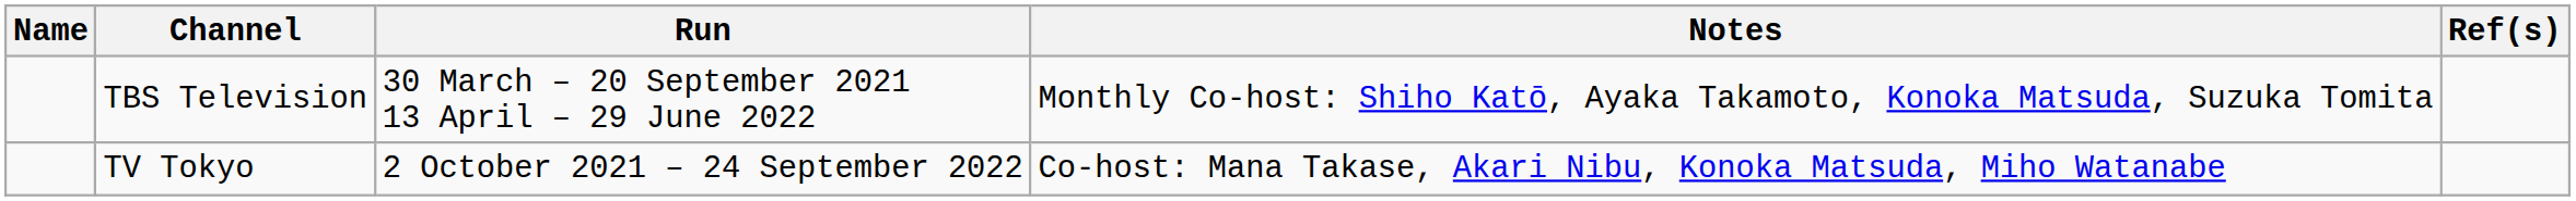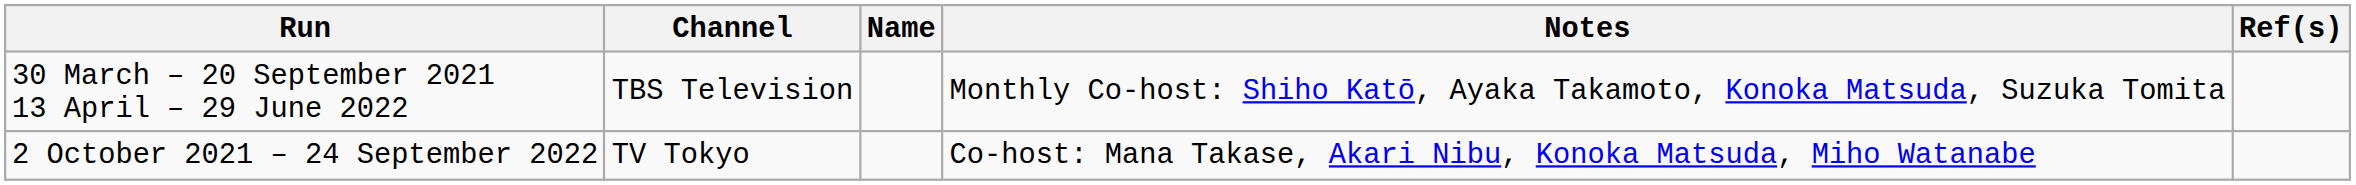 <table class="wikitable">
 <tr>
+<th>Run</th>
+<th>Channel</th>
 <th>Name</th>
-<th>Channel</th>
-<th>Run</th>
 <th>Notes</th>
 <th>Ref(s)</th>
 </tr>
 <tr>
+<td>30 March – 20 September 2021<br>13 April – 29 June 2022</td>
+<td>TBS Television</td>
 <td></td>
-<td>TBS Television</td>
-<td>30 March – 20 September 2021<br>13 April – 29 June 2022</td>
 <td>Monthly Co-host: <a href='#'>Shiho Katō</a>, Ayaka Takamoto, <a href='#'>Konoka Matsuda</a>, Suzuka Tomita</td>
 <td></td>
 </tr>
 <tr>
+<td>2 October 2021 – 24 September 2022</td>
+<td>TV Tokyo</td>
 <td></td>
-<td>TV Tokyo</td>
-<td>2 October 2021 – 24 September 2022</td>
 <td>Co-host: Mana Takase, <a href='#'>Akari Nibu</a>, <a href='#'>Konoka Matsuda</a>, <a href='#'>Miho Watanabe</a></td>
 <td></td>
 </tr>
 </table>
